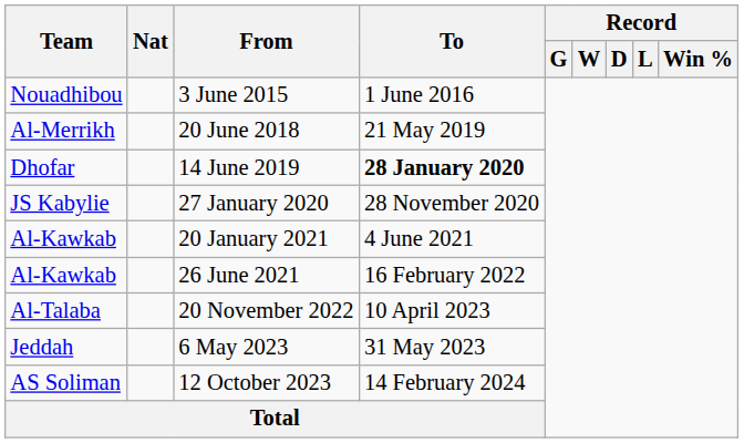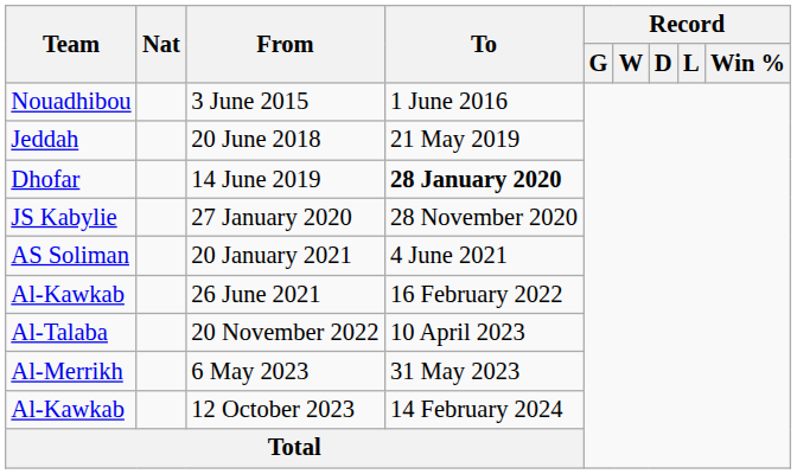 <table class="wikitable" style="text-align: center">
 <tr>
 <th rowspan="2">Team</th>
 <th rowspan="2">Nat</th>
 <th rowspan="2">From</th>
 <th rowspan="2">To</th>
 <th colspan="5">Record</th>
 </tr>
 <tr>
 <th>G</th>
 <th>W</th>
 <th>D</th>
 <th>L</th>
 <th>Win %</th>
 </tr>
 <tr>
 <td align=left><a href='#'>Nouadhibou</a></td>
 <td></td>
 <td align=left>3 June 2015</td>
 <td align=left>1 June 2016<br></td>
 </tr>
 <tr>
-<td align=left><a href='#'>Al-Merrikh</a></td>
+<td align=left><a href='#'>Jeddah</a></td>
 <td></td>
 <td align=left>20 June 2018</td>
 <td align=left>21 May 2019<br></td>
 </tr>
 <tr>
 <td align=left><a href='#'>Dhofar</a></td>
 <td></td>
 <td align=left>14 June 2019</td>
 <td align=left><strong>28 January 2020<br></strong></td>
 </tr>
 <tr>
 <td align=left><a href='#'>JS Kabylie</a></td>
 <td></td>
 <td align=left>27 January 2020</td>
 <td align=left>28 November 2020<br></td>
 </tr>
 <tr>
-<td align=left><a href='#'>Al-Kawkab</a></td>
+<td align=left><a href='#'>AS Soliman</a></td>
 <td></td>
 <td align=left>20 January 2021</td>
 <td align=left>4 June 2021<br></td>
 </tr>
 <tr>
 <td align=left><a href='#'>Al-Kawkab</a></td>
 <td></td>
 <td align=left>26 June 2021</td>
 <td align=left>16 February 2022<br></td>
 </tr>
 <tr>
 <td align=left><a href='#'>Al-Talaba</a></td>
 <td></td>
 <td align=left>20 November 2022</td>
 <td align=left>10 April 2023<br></td>
 </tr>
 <tr>
-<td align=left><a href='#'>Jeddah</a></td>
+<td align=left><a href='#'>Al-Merrikh</a></td>
 <td></td>
 <td align=left>6 May 2023</td>
 <td align=left>31 May 2023<br></td>
 </tr>
 <tr>
-<td align=left><a href='#'>AS Soliman</a></td>
+<td align=left><a href='#'>Al-Kawkab</a></td>
 <td></td>
 <td align=left>12 October 2023</td>
 <td align=left>14 February 2024<br></td>
 </tr>
 <tr>
 <th colspan="4" align="center" valign=middle>Total<br></th>
 </tr>
 </table>
